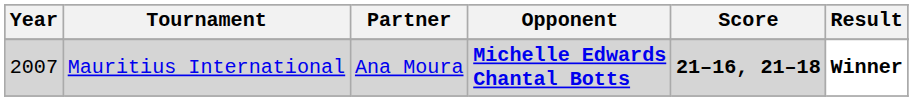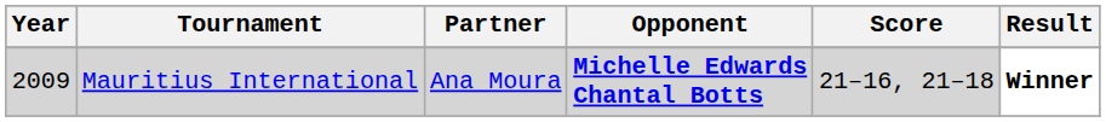 <table class="sortable wikitable" style="font-size: 90%;">
 <tr>
 <th>Year</th>
 <th>Tournament</th>
 <th>Partner</th>
 <th>Opponent</th>
 <th>Score</th>
 <th>Result</th>
 </tr>
 <tr>
 </tr>
 <tr style="background:#D5D5D5">
-<td align="center">2007</td>
+<td align="center">2009</td>
 <td align="left"><a href='#'>Mauritius International</a></td>
 <td align="left"> <a href='#'>Ana Moura</a></td>
 <td align="left"><strong> <a href='#'>Michelle Edwards</a> <br>  <a href='#'>Chantal Botts</a></strong></td>
-<td align="left"><strong>21–16, 21–18</strong></td>
+<td align="left">21–16, 21–18</td>
 <td style="text-align:left; background:white"> <strong>Winner</strong></td>
 </tr>
 </table>
